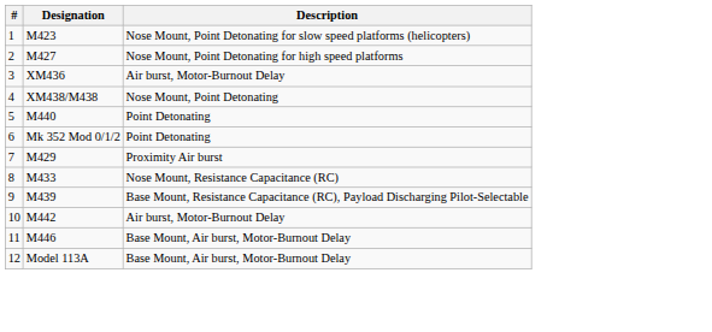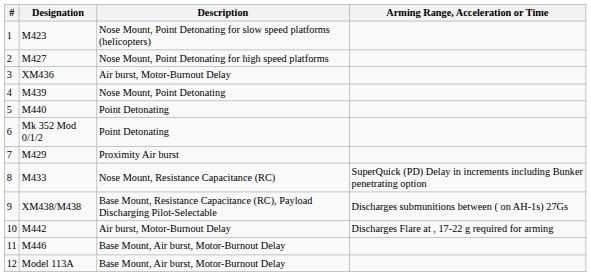 <table class="wikitable" style="font-size:96%;">
 <tr>
 <th>#</th>
 <th>Designation</th>
 <th>Description</th>
+<th>Arming Range, Acceleration or Time</th>
 </tr>
 <tr>
 <td>1</td>
 <td>M423</td>
 <td>Nose Mount, Point Detonating for slow speed platforms (helicopters)</td>
+<td></td>
 </tr>
 <tr>
 <td>2</td>
 <td>M427</td>
 <td>Nose Mount, Point Detonating for high speed platforms</td>
+<td></td>
 </tr>
 <tr>
 <td>3</td>
 <td>XM436</td>
 <td>Air burst, Motor-Burnout Delay</td>
+<td></td>
 </tr>
 <tr>
 <td>4</td>
-<td>XM438/M438</td>
+<td>M439</td>
 <td>Nose Mount, Point Detonating</td>
+<td></td>
 </tr>
 <tr>
 <td>5</td>
 <td>M440</td>
 <td>Point Detonating</td>
+<td></td>
 </tr>
 <tr>
 <td>6</td>
 <td>Mk 352 Mod 0/1/2</td>
 <td>Point Detonating</td>
+<td></td>
 </tr>
 <tr>
 <td>7</td>
 <td>M429</td>
 <td>Proximity Air burst</td>
+<td></td>
 </tr>
 <tr>
 <td>8</td>
 <td>M433</td>
 <td>Nose Mount, Resistance Capacitance (RC)</td>
+<td>SuperQuick (PD)  Delay in  increments including  Bunker penetrating option</td>
 </tr>
 <tr>
 <td>9</td>
-<td>M439</td>
+<td>XM438/M438</td>
 <td>Base Mount, Resistance Capacitance (RC), Payload Discharging Pilot-Selectable</td>
+<td>Discharges submunitions between  ( on AH-1s) 27Gs</td>
 </tr>
 <tr>
 <td>10</td>
 <td>M442</td>
 <td>Air burst, Motor-Burnout Delay</td>
+<td>Discharges Flare at , 17-22 g required for arming</td>
 </tr>
 <tr>
 <td>11</td>
 <td>M446</td>
 <td>Base Mount, Air burst, Motor-Burnout Delay</td>
+<td></td>
 </tr>
 <tr>
 <td>12</td>
 <td>Model 113A</td>
 <td>Base Mount, Air burst, Motor-Burnout Delay</td>
+<td></td>
 </tr>
 </table>
